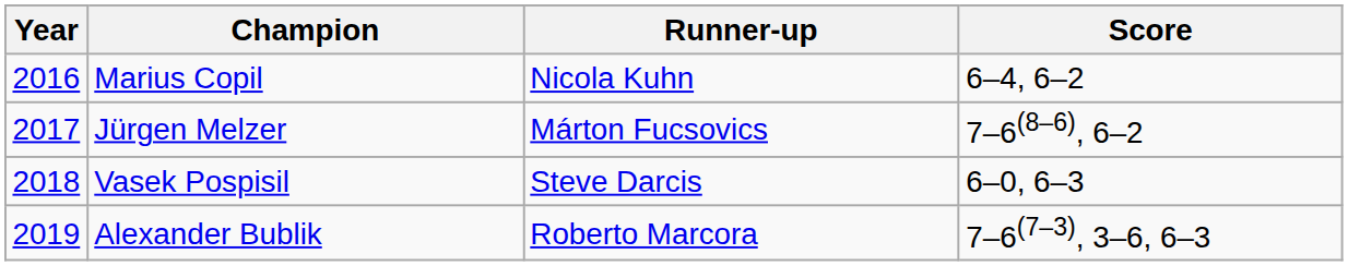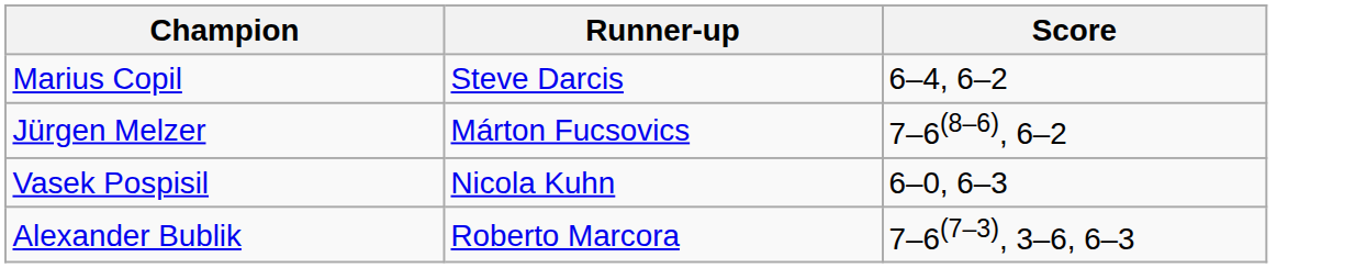 <table class="wikitable" style="font-size:90%">
 <tr>
-<th>Year</th>
 <th width="200">Champion</th>
 <th width="200">Runner-up</th>
 <th width="175">Score</th>
 </tr>
 <tr>
-<td><a href='#'>2016</a></td>
 <td> <a href='#'>Marius Copil</a></td>
-<td> <a href='#'>Nicola Kuhn</a></td>
+<td> <a href='#'>Steve Darcis</a></td>
 <td>6–4, 6–2</td>
 </tr>
 <tr>
-<td><a href='#'>2017</a></td>
 <td> <a href='#'>Jürgen Melzer</a></td>
 <td> <a href='#'>Márton Fucsovics</a></td>
 <td>7–6<sup>(8–6)</sup>, 6–2</td>
 </tr>
 <tr>
-<td><a href='#'>2018</a></td>
 <td> <a href='#'>Vasek Pospisil</a></td>
-<td> <a href='#'>Steve Darcis</a></td>
+<td> <a href='#'>Nicola Kuhn</a></td>
 <td>6–0, 6–3</td>
 </tr>
 <tr>
-<td><a href='#'>2019</a></td>
 <td> <a href='#'>Alexander Bublik</a></td>
 <td> <a href='#'>Roberto Marcora</a></td>
 <td>7–6<sup>(7–3)</sup>, 3–6, 6–3</td>
 </tr>
 </table>
